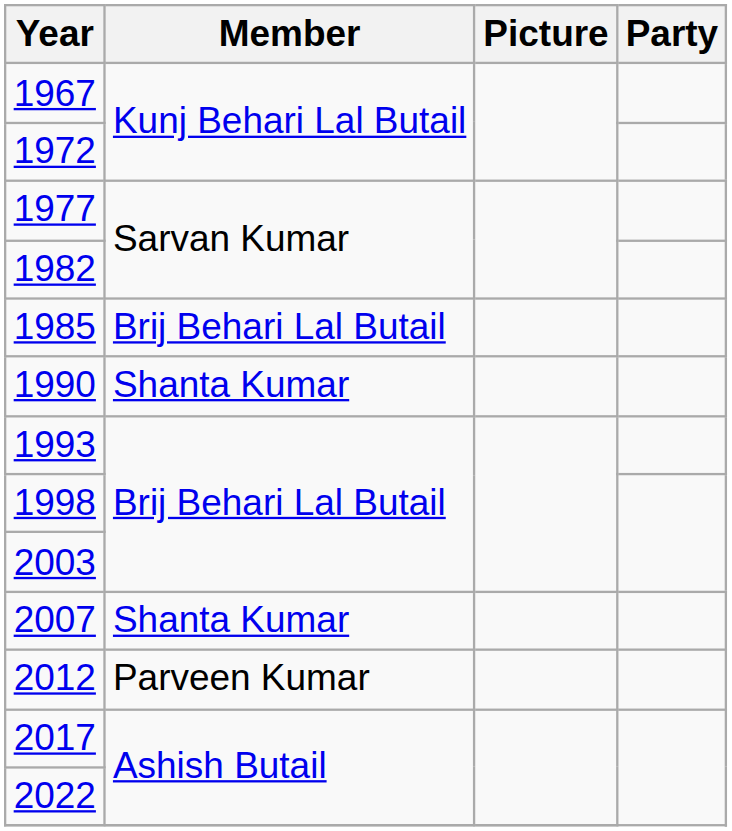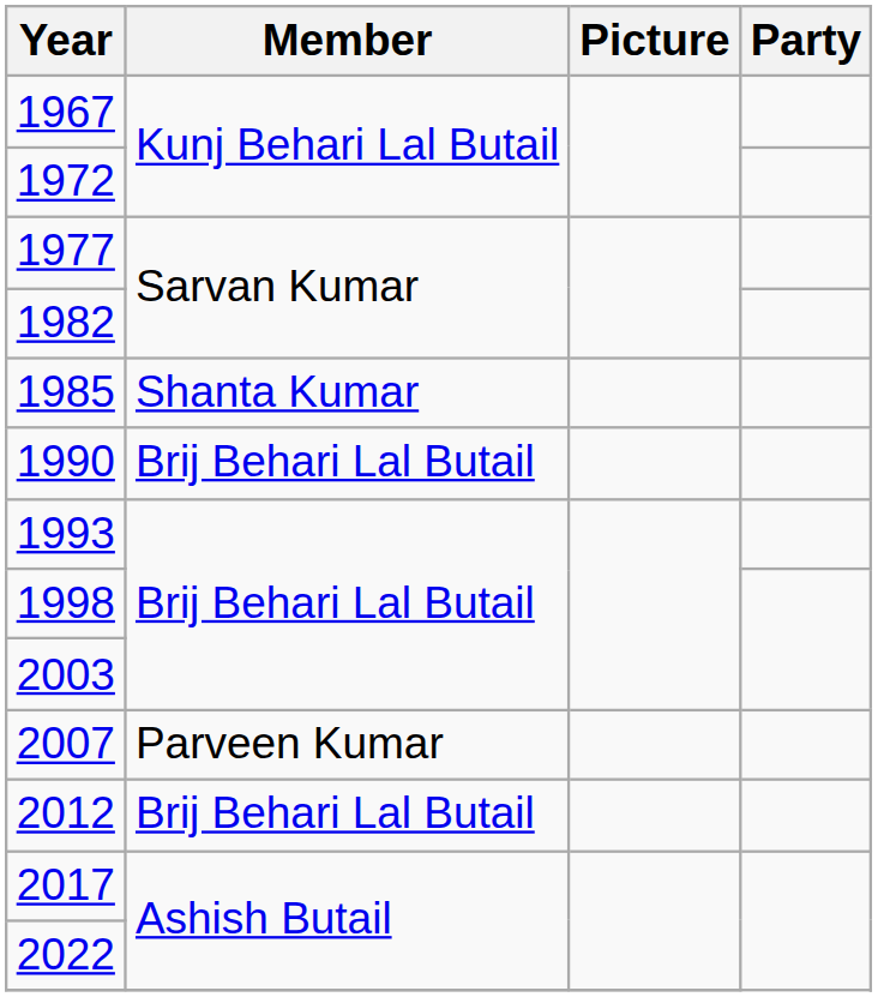 <table class="wikitable sortable">
 <tr>
 <th>Year</th>
 <th>Member</th>
 <th>Picture</th>
 <th colspan="2">Party</th>
 </tr>
 <tr>
 <td><a href='#'>1967</a></td>
 <td rowspan=2><a href='#'>Kunj Behari Lal Butail</a></td>
 <td rowspan=2></td>
 <td></td>
 </tr>
 <tr>
 <td><a href='#'>1972</a></td>
 </tr>
 <tr>
 <td><a href='#'>1977</a></td>
 <td rowspan=2>Sarvan Kumar</td>
 <td rowspan=2></td>
 <td></td>
 </tr>
 <tr>
 <td><a href='#'>1982</a></td>
 <td></td>
 </tr>
 <tr>
 <td><a href='#'>1985</a></td>
-<td><a href='#'>Brij Behari Lal Butail</a></td>
+<td><a href='#'>Shanta Kumar</a></td>
 <td></td>
 <td></td>
 </tr>
 <tr>
 <td><a href='#'>1990</a></td>
-<td><a href='#'>Shanta Kumar</a></td>
+<td><a href='#'>Brij Behari Lal Butail</a></td>
 <td></td>
 <td></td>
 </tr>
 <tr>
 <td><a href='#'>1993</a></td>
 <td rowspan=3><a href='#'>Brij Behari Lal Butail</a></td>
 <td rowspan=3></td>
 <td></td>
 </tr>
 <tr>
 <td><a href='#'>1998</a></td>
 </tr>
 <tr>
 <td><a href='#'>2003</a></td>
 </tr>
 <tr>
 <td><a href='#'>2007</a></td>
-<td><a href='#'>Shanta Kumar</a></td>
+<td>Parveen Kumar</td>
 <td></td>
 <td></td>
 </tr>
 <tr>
 <td><a href='#'>2012</a></td>
-<td>Parveen Kumar</td>
+<td><a href='#'>Brij Behari Lal Butail</a></td>
 <td></td>
 <td></td>
 </tr>
 <tr>
 <td><a href='#'>2017</a></td>
 <td rowspan="2"><a href='#'>Ashish Butail</a></td>
 <td rowspan="2"></td>
 </tr>
 <tr>
 <td><a href='#'>2022</a></td>
 </tr>
 <tr>
 </tr>
 </table>
